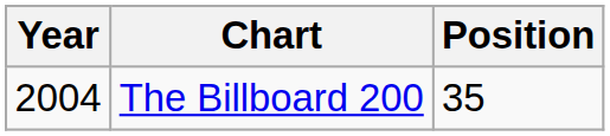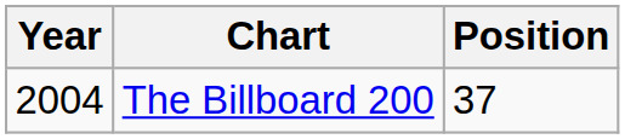 <table class=wikitable>
 <tr>
 <th align="left">Year</th>
 <th align="left">Chart</th>
 <th align="left">Position</th>
 </tr>
 <tr>
 <td align="left">2004</td>
 <td align="left"><a href='#'>The Billboard 200</a></td>
-<td align="left">35</td>
+<td align="left">37</td>
 </tr>
 </table>
